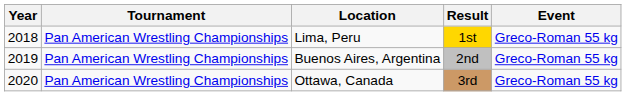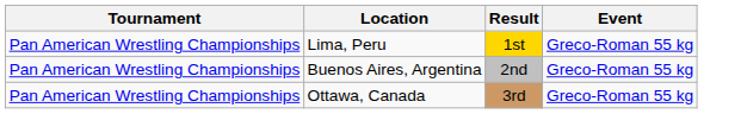 <table class="wikitable" style="font-size:95%;">
 <tr>
-<th>Year</th>
 <th>Tournament</th>
 <th>Location</th>
 <th>Result</th>
 <th>Event</th>
 </tr>
 <tr>
-<td>2018</td>
 <td><a href='#'>Pan American Wrestling Championships</a></td>
 <td>Lima, Peru</td>
 <td align="center" bgcolor="gold">1st</td>
 <td><a href='#'>Greco-Roman 55 kg</a></td>
 </tr>
 <tr>
-<td>2019</td>
 <td><a href='#'>Pan American Wrestling Championships</a></td>
 <td>Buenos Aires, Argentina</td>
 <td align="center" bgcolor="silver">2nd</td>
 <td><a href='#'>Greco-Roman 55 kg</a></td>
 </tr>
 <tr>
-<td>2020</td>
 <td><a href='#'>Pan American Wrestling Championships</a></td>
 <td>Ottawa, Canada</td>
 <td align="center" bgcolor="cc9966">3rd</td>
 <td><a href='#'>Greco-Roman 55 kg</a></td>
 </tr>
 </table>
